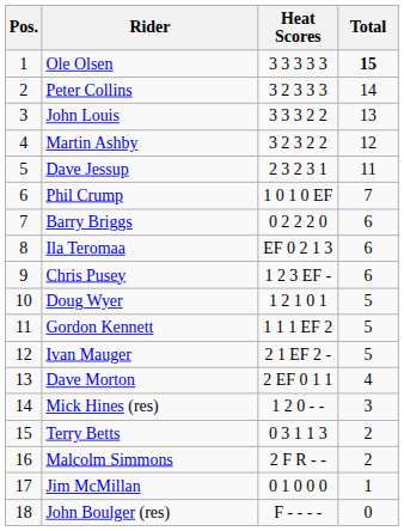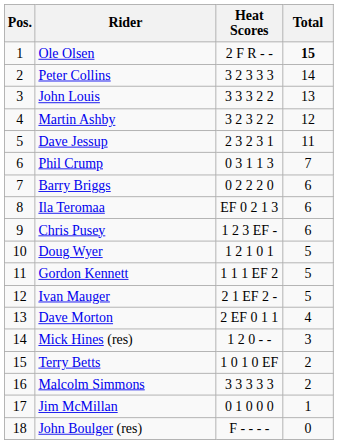 <table class=wikitable>
 <tr>
 <th width=25px>Pos.</th>
 <th width=200px>Rider</th>
 <th width=70px>Heat Scores</th>
 <th width=50px>Total</th>
 </tr>
 <tr align=center >
 <td>1</td>
 <td align=left> <a href='#'>Ole Olsen</a></td>
-<td>3	3	3	3	3</td>
+<td>2	F	R	-	-</td>
 <td><strong>15</strong></td>
 </tr>
 <tr align=center>
 <td>2</td>
 <td align=left> <a href='#'>Peter Collins</a></td>
 <td>3	2	3	3 3</td>
 <td>14</td>
 </tr>
 <tr align=center>
 <td>3</td>
 <td align=left> <a href='#'>John Louis</a></td>
 <td>3	3	3	2	2</td>
 <td>13</td>
 </tr>
 <tr align=center>
 <td>4</td>
 <td align=left> <a href='#'>Martin Ashby</a></td>
 <td>3	2	3	2	2</td>
 <td>12</td>
 </tr>
 <tr align=center>
 <td>5</td>
 <td align=left> <a href='#'>Dave Jessup</a></td>
 <td>2	3	2	3	1</td>
 <td>11</td>
 </tr>
 <tr align=center>
 <td>6</td>
 <td align=left> <a href='#'>Phil Crump</a></td>
-<td>1	0	1	0	EF</td>
+<td>0	3	1	1	3</td>
 <td>7</td>
 </tr>
 <tr align=center>
 <td>7</td>
 <td align=left> <a href='#'>Barry Briggs</a></td>
 <td>0	2	2	2	0</td>
 <td>6</td>
 </tr>
 <tr align=center>
 <td>8</td>
 <td align=left> <a href='#'>Ila Teromaa</a></td>
 <td>EF	0	2	1	3</td>
 <td>6</td>
 </tr>
 <tr align=center>
 <td>9</td>
 <td align=left> <a href='#'>Chris Pusey</a></td>
 <td>1	2	3	EF	-</td>
 <td>6</td>
 </tr>
 <tr align=center>
 <td>10</td>
 <td align=left> <a href='#'>Doug Wyer</a></td>
 <td>1	2	1	0	1</td>
 <td>5</td>
 </tr>
 <tr align=center>
 <td>11</td>
 <td align=left> <a href='#'>Gordon Kennett</a></td>
 <td>1	1	1	EF	2</td>
 <td>5</td>
 </tr>
 <tr align=center>
 <td>12</td>
 <td align=left> <a href='#'>Ivan Mauger</a></td>
 <td>2	1	EF	2	-</td>
 <td>5</td>
 </tr>
 <tr align=center>
 <td>13</td>
 <td align=left> <a href='#'>Dave Morton</a></td>
 <td>2	EF	0	1	1</td>
 <td>4</td>
 </tr>
 <tr align=center>
 <td>14</td>
 <td align=left> <a href='#'>Mick Hines</a> (res)</td>
 <td>1	2	0	-	-</td>
 <td>3</td>
 </tr>
 <tr align=center>
 <td>15</td>
 <td align=left> <a href='#'>Terry Betts</a></td>
-<td>0	3	1	1	3</td>
+<td>1	0	1	0	EF</td>
 <td>2</td>
 </tr>
 <tr align=center>
 <td>16</td>
 <td align=left> <a href='#'>Malcolm Simmons</a></td>
-<td>2	F	R	-	-</td>
+<td>3	3	3	3	3</td>
 <td>2</td>
 </tr>
 <tr align=center>
 <td>17</td>
 <td align=left> <a href='#'>Jim McMillan</a></td>
 <td>0	1	0	0	0</td>
 <td>1</td>
 </tr>
 <tr align=center>
 <td>18</td>
 <td align=left> <a href='#'>John Boulger</a> (res)</td>
 <td>F	-	-	-	-</td>
 <td>0</td>
 </tr>
 </table>
